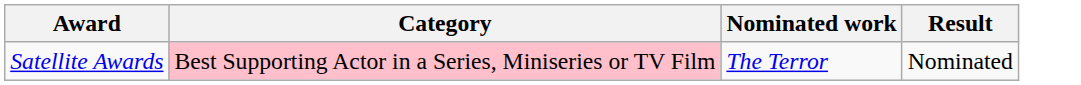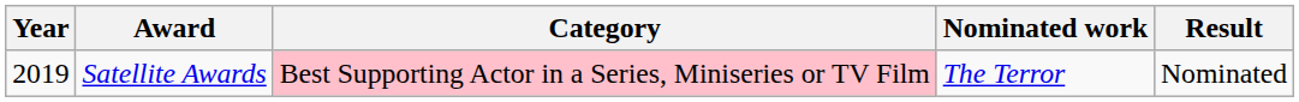 <table class="wikitable">
 <tr>
+<th>Year</th>
 <th>Award</th>
 <th>Category</th>
 <th>Nominated work</th>
 <th>Result</th>
 </tr>
 <tr>
+<td>2019</td>
 <td><em><a href='#'>Satellite Awards</a></em></td>
 <td style="background: pink;">Best Supporting Actor in a Series, Miniseries or TV Film</td>
 <td><em><a href='#'>The Terror</a></em></td>
 <td>Nominated</td>
 </tr>
 </table>
